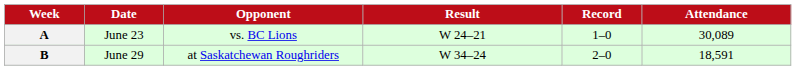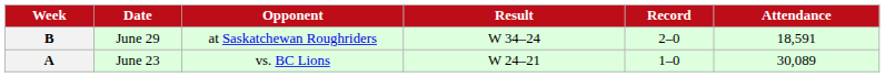 <table class="wikitable sortable">
 <tr>
 <th style="background:#bd0d18;color:#FFFFFF;"  width="8%">Week</th>
 <th style="background:#bd0d18;color:#FFFFFF;"  width="8%">Date</th>
 <th style="background:#bd0d18;color:#FFFFFF;"  width="20%">Opponent</th>
 <th style="background:#bd0d18;color:#FFFFFF;"  width="20%">Result</th>
 <th style="background:#bd0d18;color:#FFFFFF;"  width="8%">Record</th>
 <th style="background:#bd0d18;color:#FFFFFF;"  width="15%">Attendance</th>
 </tr>
 <tr align="center" bgcolor="#ddffdd">
+<th>B</th>
+<td>June 29</td>
+<td>at <a href='#'>Saskatchewan Roughriders</a></td>
+<td>W 34–24</td>
+<td>2–0</td>
+<td>18,591</td>
+</tr>
+<tr align="center" bgcolor="#ddffdd">
 <th>A</th>
 <td>June 23</td>
 <td>vs. <a href='#'>BC Lions</a></td>
 <td>W 24–21</td>
 <td>1–0</td>
 <td>30,089</td>
 </tr>
-<tr align="center" bgcolor="#ddffdd">
-<th>B</th>
-<td>June 29</td>
-<td>at <a href='#'>Saskatchewan Roughriders</a></td>
-<td>W 34–24</td>
-<td>2–0</td>
-<td>18,591</td>
-</tr>
 </table>
